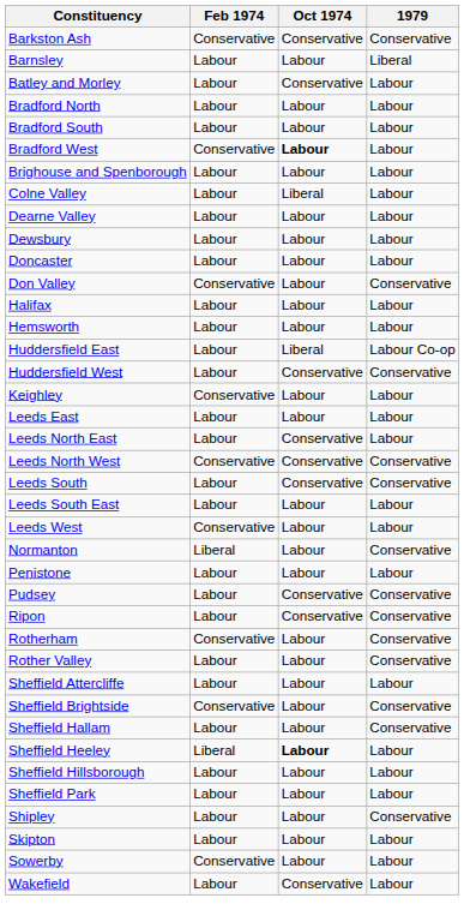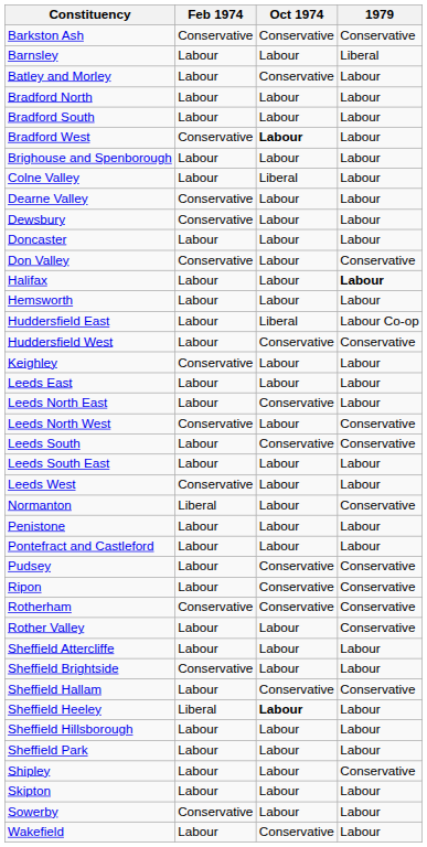 <table class="wikitable">
 <tr>
 <th>Constituency</th>
 <th>Feb 1974</th>
 <th>Oct 1974</th>
 <th>1979</th>
 </tr>
 <tr>
 <td><a href='#'>Barkston Ash</a></td>
 <td bgcolor=>Conservative</td>
 <td bgcolor=>Conservative</td>
 <td bgcolor=>Conservative</td>
 </tr>
 <tr>
 <td><a href='#'>Barnsley</a></td>
 <td bgcolor=>Labour</td>
 <td bgcolor=>Labour</td>
 <td bgcolor=>Liberal</td>
 </tr>
 <tr>
 <td><a href='#'>Batley and Morley</a></td>
 <td bgcolor=>Labour</td>
 <td bgcolor=>Conservative</td>
 <td bgcolor=>Labour</td>
 </tr>
 <tr>
 <td><a href='#'>Bradford North</a></td>
 <td bgcolor=>Labour</td>
 <td bgcolor=>Labour</td>
 <td bgcolor=>Labour</td>
 </tr>
 <tr>
 <td><a href='#'>Bradford South</a></td>
 <td bgcolor=>Labour</td>
 <td bgcolor=>Labour</td>
 <td bgcolor=>Labour</td>
 </tr>
 <tr>
 <td><a href='#'>Bradford West</a></td>
 <td bgcolor=>Conservative</td>
 <td bgcolor=><strong>Labour</strong></td>
 <td bgcolor=>Labour</td>
 </tr>
 <tr>
 <td><a href='#'>Brighouse and Spenborough</a></td>
 <td bgcolor=>Labour</td>
 <td bgcolor=>Labour</td>
 <td bgcolor=>Labour</td>
 </tr>
 <tr>
 <td><a href='#'>Colne Valley</a></td>
 <td bgcolor=>Labour</td>
 <td bgcolor=>Liberal</td>
 <td bgcolor=>Labour</td>
 </tr>
 <tr>
 <td><a href='#'>Dearne Valley</a></td>
-<td bgcolor=>Labour</td>
+<td bgcolor=>Conservative</td>
 <td bgcolor=>Labour</td>
 <td bgcolor=>Labour</td>
 </tr>
 <tr>
 <td><a href='#'>Dewsbury</a></td>
-<td bgcolor=>Labour</td>
+<td bgcolor=>Conservative</td>
 <td bgcolor=>Labour</td>
 <td bgcolor=>Labour</td>
 </tr>
 <tr>
 <td><a href='#'>Doncaster</a></td>
 <td bgcolor=>Labour</td>
 <td bgcolor=>Labour</td>
 <td bgcolor=>Labour</td>
 </tr>
 <tr>
 <td><a href='#'>Don Valley</a></td>
 <td bgcolor=>Conservative</td>
 <td bgcolor=>Labour</td>
 <td bgcolor=>Conservative</td>
 </tr>
 <tr>
 <td><a href='#'>Halifax</a></td>
 <td bgcolor=>Labour</td>
 <td bgcolor=>Labour</td>
-<td bgcolor=>Labour</td>
+<td bgcolor=><strong>Labour</strong></td>
 </tr>
 <tr>
 <td><a href='#'>Hemsworth</a></td>
 <td bgcolor=>Labour</td>
 <td bgcolor=>Labour</td>
 <td bgcolor=>Labour</td>
 </tr>
 <tr>
 <td><a href='#'>Huddersfield East</a></td>
 <td bgcolor=>Labour</td>
 <td bgcolor=>Liberal</td>
 <td bgcolor=>Labour Co-op</td>
 </tr>
 <tr>
 <td><a href='#'>Huddersfield West</a></td>
 <td bgcolor=>Labour</td>
 <td bgcolor=>Conservative</td>
 <td bgcolor=>Conservative</td>
 </tr>
 <tr>
 <td><a href='#'>Keighley</a></td>
 <td bgcolor=>Conservative</td>
 <td bgcolor=>Labour</td>
 <td bgcolor=>Labour</td>
 </tr>
 <tr>
 <td><a href='#'>Leeds East</a></td>
 <td bgcolor=>Labour</td>
 <td bgcolor=>Labour</td>
 <td bgcolor=>Labour</td>
 </tr>
 <tr>
 <td><a href='#'>Leeds North East</a></td>
 <td bgcolor=>Labour</td>
 <td bgcolor=>Conservative</td>
 <td bgcolor=>Labour</td>
 </tr>
 <tr>
 <td><a href='#'>Leeds North West</a></td>
 <td bgcolor=>Conservative</td>
-<td bgcolor=>Conservative</td>
+<td bgcolor=>Labour</td>
 <td bgcolor=>Conservative</td>
 </tr>
 <tr>
 <td><a href='#'>Leeds South</a></td>
 <td bgcolor=>Labour</td>
 <td bgcolor=>Conservative</td>
 <td bgcolor=>Conservative</td>
 </tr>
 <tr>
 <td><a href='#'>Leeds South East</a></td>
 <td bgcolor=>Labour</td>
 <td bgcolor=>Labour</td>
 <td bgcolor=>Labour</td>
 </tr>
 <tr>
 <td><a href='#'>Leeds West</a></td>
 <td bgcolor=>Conservative</td>
 <td bgcolor=>Labour</td>
 <td bgcolor=>Labour</td>
 </tr>
 <tr>
 <td><a href='#'>Normanton</a></td>
 <td bgcolor=>Liberal</td>
 <td bgcolor=>Labour</td>
 <td bgcolor=>Conservative</td>
 </tr>
 <tr>
 <td><a href='#'>Penistone</a></td>
 <td bgcolor=>Labour</td>
 <td bgcolor=>Labour</td>
 <td bgcolor=>Labour</td>
 </tr>
 <tr>
+<td><a href='#'>Pontefract and Castleford</a></td>
+<td bgcolor=>Labour</td>
+<td bgcolor=>Labour</td>
+<td bgcolor=>Labour</td>
+</tr>
+<tr>
 <td><a href='#'>Pudsey</a></td>
 <td bgcolor=>Labour</td>
 <td bgcolor=>Conservative</td>
 <td bgcolor=>Conservative</td>
 </tr>
 <tr>
 <td><a href='#'>Ripon</a></td>
 <td bgcolor=>Labour</td>
 <td bgcolor=>Conservative</td>
 <td bgcolor=>Conservative</td>
 </tr>
 <tr>
 <td><a href='#'>Rotherham</a></td>
 <td bgcolor=>Conservative</td>
-<td bgcolor=>Labour</td>
+<td bgcolor=>Conservative</td>
 <td bgcolor=>Conservative</td>
 </tr>
 <tr>
 <td><a href='#'>Rother Valley</a></td>
 <td bgcolor=>Labour</td>
 <td bgcolor=>Labour</td>
 <td bgcolor=>Conservative</td>
 </tr>
 <tr>
 <td><a href='#'>Sheffield Attercliffe</a></td>
 <td bgcolor=>Labour</td>
 <td bgcolor=>Labour</td>
 <td bgcolor=>Labour</td>
 </tr>
 <tr>
 <td><a href='#'>Sheffield Brightside</a></td>
 <td bgcolor=>Conservative</td>
 <td bgcolor=>Labour</td>
-<td bgcolor=>Conservative</td>
+<td bgcolor=>Labour</td>
 </tr>
 <tr>
 <td><a href='#'>Sheffield Hallam</a></td>
 <td bgcolor=>Labour</td>
-<td bgcolor=>Labour</td>
+<td bgcolor=>Conservative</td>
 <td bgcolor=>Conservative</td>
 </tr>
 <tr>
 <td><a href='#'>Sheffield Heeley</a></td>
 <td bgcolor=>Liberal</td>
 <td bgcolor=><strong>Labour</strong></td>
 <td bgcolor=>Labour</td>
 </tr>
 <tr>
 <td><a href='#'>Sheffield Hillsborough</a></td>
 <td bgcolor=>Labour</td>
 <td bgcolor=>Labour</td>
 <td bgcolor=>Labour</td>
 </tr>
 <tr>
 <td><a href='#'>Sheffield Park</a></td>
 <td bgcolor=>Labour</td>
 <td bgcolor=>Labour</td>
 <td bgcolor=>Labour</td>
 </tr>
 <tr>
 <td><a href='#'>Shipley</a></td>
 <td bgcolor=>Labour</td>
 <td bgcolor=>Labour</td>
 <td bgcolor=>Conservative</td>
 </tr>
 <tr>
 <td><a href='#'>Skipton</a></td>
 <td bgcolor=>Labour</td>
 <td bgcolor=>Labour</td>
 <td bgcolor=>Labour</td>
 </tr>
 <tr>
 <td><a href='#'>Sowerby</a></td>
 <td bgcolor=>Conservative</td>
 <td bgcolor=>Labour</td>
 <td bgcolor=>Labour</td>
 </tr>
 <tr>
 <td><a href='#'>Wakefield</a></td>
 <td bgcolor=>Labour</td>
 <td bgcolor=>Conservative</td>
 <td bgcolor=>Labour</td>
 </tr>
 </table>
